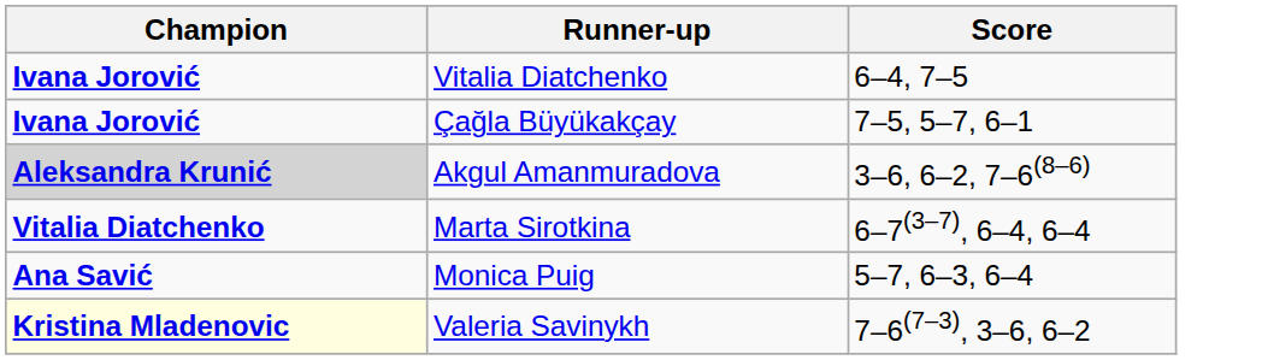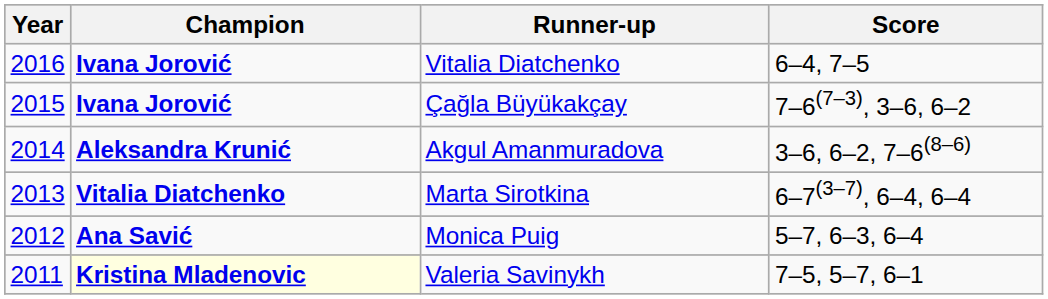 <table class="wikitable" style="font-size:90%">
 <tr>
+<th>Year</th>
 <th width="200">Champion</th>
 <th width="200">Runner-up</th>
 <th width="155">Score</th>
 </tr>
 <tr>
+<td><a href='#'>2016</a></td>
 <td> <strong><a href='#'>Ivana Jorović</a></strong></td>
 <td> <a href='#'>Vitalia Diatchenko</a></td>
 <td>6–4, 7–5</td>
 </tr>
 <tr>
+<td><a href='#'>2015</a></td>
 <td> <strong><a href='#'>Ivana Jorović</a></strong></td>
 <td> <a href='#'>Çağla Büyükakçay</a></td>
-<td>7–5, 5–7, 6–1</td>
+<td>7–6<sup>(7–3)</sup>, 3–6, 6–2</td>
 </tr>
 <tr>
-<td style="background: lightgrey;"> <strong><a href='#'>Aleksandra Krunić</a></strong></td>
+<td><a href='#'>2014</a></td>
+<td> <strong><a href='#'>Aleksandra Krunić</a></strong></td>
 <td> <a href='#'>Akgul Amanmuradova</a></td>
 <td>3–6, 6–2, 7–6<sup>(8–6)</sup></td>
 </tr>
 <tr>
+<td><a href='#'>2013</a></td>
 <td> <strong><a href='#'>Vitalia Diatchenko</a></strong></td>
 <td> <a href='#'>Marta Sirotkina</a></td>
 <td>6–7<sup>(3–7)</sup>, 6–4, 6–4</td>
 </tr>
 <tr>
+<td><a href='#'>2012</a></td>
 <td> <strong><a href='#'>Ana Savić</a></strong></td>
 <td> <a href='#'>Monica Puig</a></td>
 <td>5–7, 6–3, 6–4</td>
 </tr>
 <tr>
+<td><a href='#'>2011</a></td>
 <td style="background: lightyellow;"> <strong><a href='#'>Kristina Mladenovic</a></strong></td>
 <td> <a href='#'>Valeria Savinykh</a></td>
-<td>7–6<sup>(7–3)</sup>, 3–6, 6–2</td>
+<td>7–5, 5–7, 6–1</td>
 </tr>
 </table>
